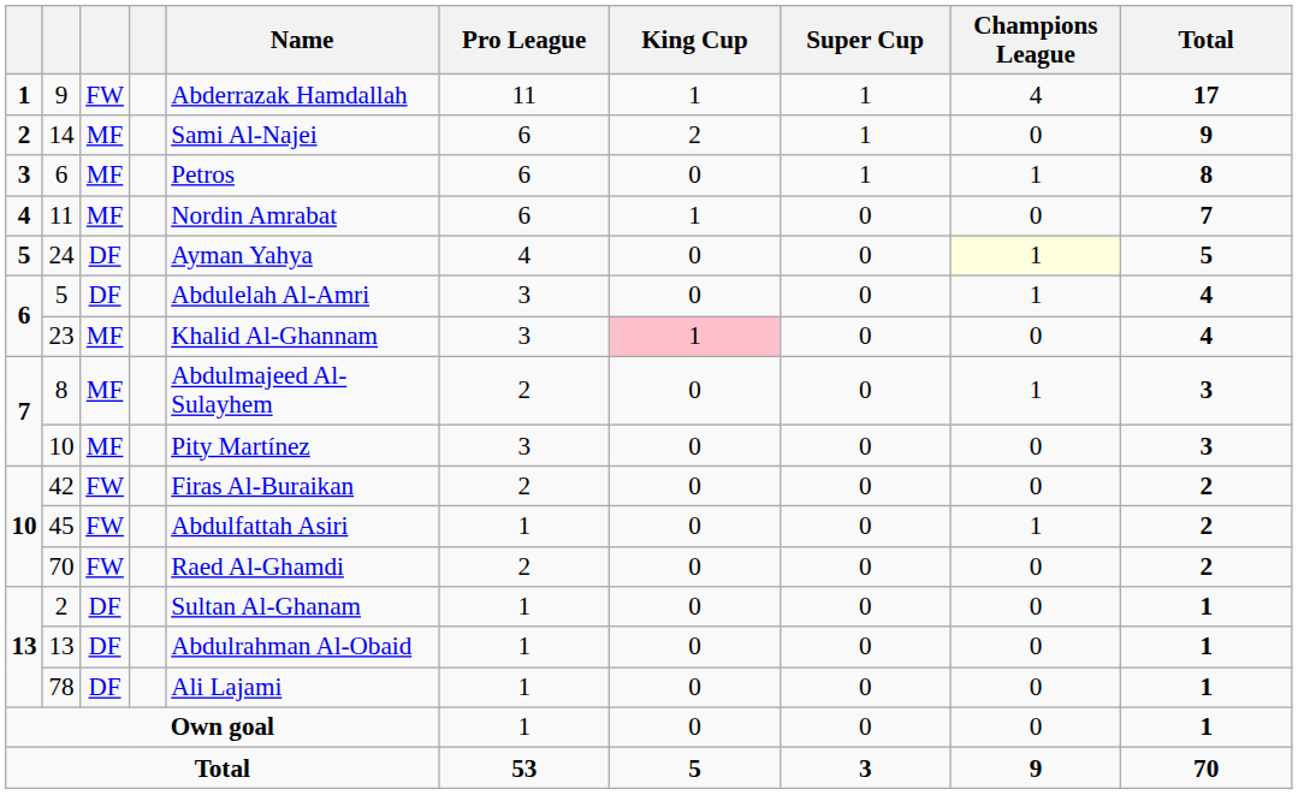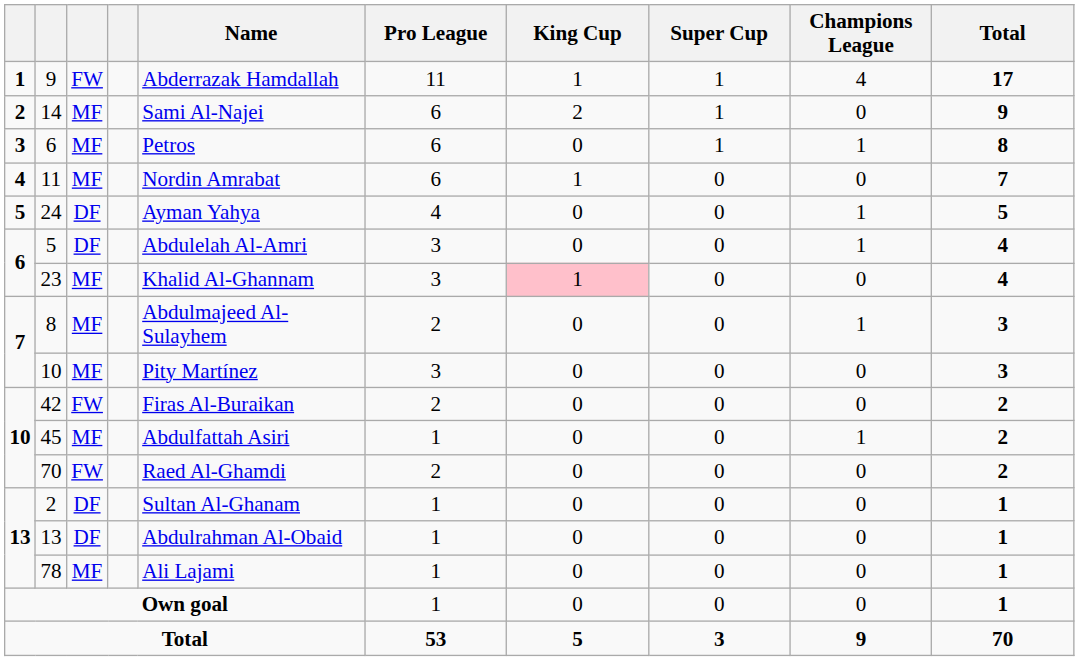 <table class="wikitable" style="text-align:center">
 <tr>
 <th width=15></th>
 <th width=15></th>
 <th width=15></th>
 <th width=15></th>
 <th width=165>Name</th>
 <th width=100>Pro League</th>
 <th width=100>King Cup</th>
 <th width=100>Super Cup</th>
 <th width=100>Champions League</th>
 <th width=100>Total</th>
 </tr>
 <tr>
 <td><strong>1</strong></td>
 <td>9</td>
 <td><a href='#'>FW</a></td>
 <td></td>
 <td align=left><a href='#'>Abderrazak Hamdallah</a></td>
 <td>11</td>
 <td>1</td>
 <td>1</td>
 <td>4</td>
 <td><strong>17</strong></td>
 </tr>
 <tr>
 <td><strong>2</strong></td>
 <td>14</td>
 <td><a href='#'>MF</a></td>
 <td></td>
 <td align=left><a href='#'>Sami Al-Najei</a></td>
 <td>6</td>
 <td>2</td>
 <td>1</td>
 <td>0</td>
 <td><strong>9</strong></td>
 </tr>
 <tr>
 <td><strong>3</strong></td>
 <td>6</td>
 <td><a href='#'>MF</a></td>
 <td></td>
 <td align=left><a href='#'>Petros</a></td>
 <td>6</td>
 <td>0</td>
 <td>1</td>
 <td>1</td>
 <td><strong>8</strong></td>
 </tr>
 <tr>
 <td><strong>4</strong></td>
 <td>11</td>
 <td><a href='#'>MF</a></td>
 <td></td>
 <td align=left><a href='#'>Nordin Amrabat</a></td>
 <td>6</td>
 <td>1</td>
 <td>0</td>
 <td>0</td>
 <td><strong>7</strong></td>
 </tr>
 <tr>
 <td><strong>5</strong></td>
 <td>24</td>
 <td><a href='#'>DF</a></td>
 <td></td>
 <td align=left><a href='#'>Ayman Yahya</a></td>
 <td>4</td>
 <td>0</td>
 <td>0</td>
-<td style="background: lightyellow;">1</td>
+<td>1</td>
 <td><strong>5</strong></td>
 </tr>
 <tr>
 <td rowspan=2><strong>6</strong></td>
 <td>5</td>
 <td><a href='#'>DF</a></td>
 <td></td>
 <td align=left><a href='#'>Abdulelah Al-Amri</a></td>
 <td>3</td>
 <td>0</td>
 <td>0</td>
 <td>1</td>
 <td><strong>4</strong></td>
 </tr>
 <tr>
 <td>23</td>
 <td><a href='#'>MF</a></td>
 <td></td>
 <td align=left><a href='#'>Khalid Al-Ghannam</a></td>
 <td>3</td>
 <td style="background: pink;">1</td>
 <td>0</td>
 <td>0</td>
 <td><strong>4</strong></td>
 </tr>
 <tr>
 <td rowspan=2><strong>7</strong></td>
 <td>8</td>
 <td><a href='#'>MF</a></td>
 <td></td>
 <td align=left><a href='#'>Abdulmajeed Al-Sulayhem</a></td>
 <td>2</td>
 <td>0</td>
 <td>0</td>
 <td>1</td>
 <td><strong>3</strong></td>
 </tr>
 <tr>
 <td>10</td>
 <td><a href='#'>MF</a></td>
 <td></td>
 <td align=left><a href='#'>Pity Martínez</a></td>
 <td>3</td>
 <td>0</td>
 <td>0</td>
 <td>0</td>
 <td><strong>3</strong></td>
 </tr>
 <tr>
 <td rowspan=3><strong>10</strong></td>
 <td>42</td>
 <td><a href='#'>FW</a></td>
 <td></td>
 <td align=left><a href='#'>Firas Al-Buraikan</a></td>
 <td>2</td>
 <td>0</td>
 <td>0</td>
 <td>0</td>
 <td><strong>2</strong></td>
 </tr>
 <tr>
 <td>45</td>
-<td><a href='#'>FW</a></td>
+<td><a href='#'>MF</a></td>
 <td></td>
 <td align=left><a href='#'>Abdulfattah Asiri</a></td>
 <td>1</td>
 <td>0</td>
 <td>0</td>
 <td>1</td>
 <td><strong>2</strong></td>
 </tr>
 <tr>
 <td>70</td>
 <td><a href='#'>FW</a></td>
 <td></td>
 <td align=left><a href='#'>Raed Al-Ghamdi</a></td>
 <td>2</td>
 <td>0</td>
 <td>0</td>
 <td>0</td>
 <td><strong>2</strong></td>
 </tr>
 <tr>
 <td rowspan=3><strong>13</strong></td>
 <td>2</td>
 <td><a href='#'>DF</a></td>
 <td></td>
 <td align=left><a href='#'>Sultan Al-Ghanam</a></td>
 <td>1</td>
 <td>0</td>
 <td>0</td>
 <td>0</td>
 <td><strong>1</strong></td>
 </tr>
 <tr>
 <td>13</td>
 <td><a href='#'>DF</a></td>
 <td></td>
 <td align=left><a href='#'>Abdulrahman Al-Obaid</a></td>
 <td>1</td>
 <td>0</td>
 <td>0</td>
 <td>0</td>
 <td><strong>1</strong></td>
 </tr>
 <tr>
 <td>78</td>
-<td><a href='#'>DF</a></td>
+<td><a href='#'>MF</a></td>
 <td></td>
 <td align=left><a href='#'>Ali Lajami</a></td>
 <td>1</td>
 <td>0</td>
 <td>0</td>
 <td>0</td>
 <td><strong>1</strong></td>
 </tr>
 <tr>
 <td colspan=5><strong>Own goal</strong></td>
 <td>1</td>
 <td>0</td>
 <td>0</td>
 <td>0</td>
 <td><strong>1</strong></td>
 </tr>
 <tr>
 <td colspan=5><strong>Total</strong></td>
 <td><strong>53</strong></td>
 <td><strong>5</strong></td>
 <td><strong>3</strong></td>
 <td><strong>9</strong></td>
 <td><strong>70</strong></td>
 </tr>
 </table>
